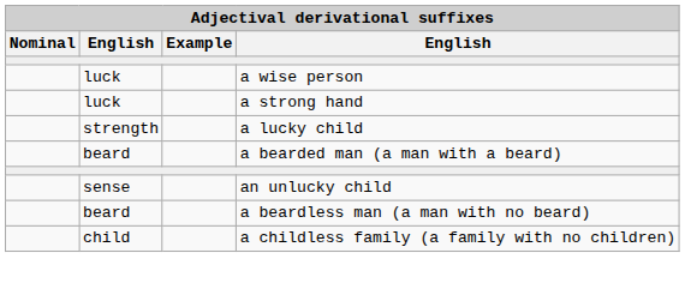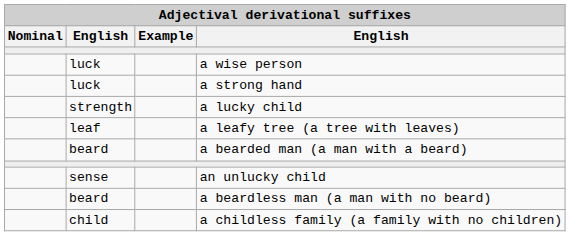 <table class="wikitable">
 <tr>
 <th colspan="4" style="background:#cfcfcf;">Adjectival derivational suffixes</th>
 </tr>
 <tr style="background:#dfdfdf;" |>
 <th>Nominal</th>
 <th>English</th>
 <th>Example</th>
 <th>English</th>
 </tr>
 <tr>
 <th colspan="4" style="background:#efefef"><em></em></th>
 </tr>
 <tr>
 <td></td>
 <td>luck</td>
 <td></td>
 <td>a wise person</td>
 </tr>
 <tr>
 <td></td>
 <td>luck</td>
 <td></td>
 <td>a strong hand</td>
 </tr>
 <tr>
 <td></td>
 <td>strength</td>
 <td></td>
 <td>a lucky child</td>
 </tr>
 <tr>
 <td></td>
+<td>leaf</td>
+<td></td>
+<td>a leafy tree (a tree with leaves)</td>
+</tr>
+<tr>
+<td></td>
 <td>beard</td>
 <td></td>
 <td>a bearded man (a man with a beard)</td>
 </tr>
 <tr>
 <th colspan="4" style="background:#efefef"><em></em></th>
 </tr>
 <tr>
 <td></td>
 <td>sense</td>
 <td></td>
 <td>an unlucky child</td>
 </tr>
 <tr>
 <td></td>
 <td>beard</td>
 <td></td>
 <td>a beardless man (a man with no beard)</td>
 </tr>
 <tr>
 <td></td>
 <td>child</td>
 <td></td>
 <td>a childless family (a family with no children)</td>
 </tr>
 </table>
